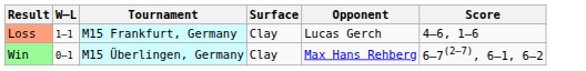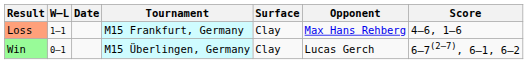 <table class="sortable wikitable nowrap">
 <tr>
 <th>Result</th>
 <th class="unsortable">W–L</th>
+<th>Date</th>
 <th>Tournament</th>
 <th>Surface</th>
 <th>Opponent</th>
 <th class="unsortable">Score</th>
 </tr>
 <tr>
 <td bgcolor=ffa07a>Loss</td>
 <td><small>1–1</small></td>
+<td></td>
 <td bgcolor=cffcff>M15 Frankfurt, Germany</td>
 <td>Clay</td>
-<td> Lucas Gerch</td>
+<td> <a href='#'>Max Hans Rehberg</a></td>
 <td>4–6, 1–6</td>
 </tr>
 <tr>
 <td bgcolor=98fb98>Win</td>
 <td><small>0–1</small></td>
+<td></td>
 <td bgcolor=cffcff>M15 Überlingen, Germany</td>
 <td>Clay</td>
-<td> <a href='#'>Max Hans Rehberg</a></td>
+<td> Lucas Gerch</td>
 <td>6–7<sup>(2–7)</sup>, 6–1, 6–2</td>
 </tr>
 </table>
